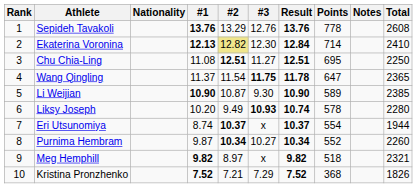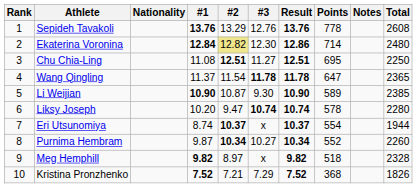 <table class="wikitable sortable" style="text-align:center">
 <tr>
 <th>Rank</th>
 <th>Athlete</th>
 <th>Nationality</th>
 <th>#1</th>
 <th>#2</th>
 <th>#3</th>
 <th>Result</th>
 <th>Points</th>
 <th>Notes</th>
 <th>Total</th>
 </tr>
 <tr>
 <td>1</td>
 <td align=left><a href='#'>Sepideh Tavakoli</a></td>
 <td align=left></td>
 <td><strong>13.76</strong></td>
 <td>13.29</td>
 <td>12.76</td>
 <td><strong>13.76</strong></td>
 <td>778</td>
 <td></td>
 <td>2608</td>
 </tr>
 <tr>
 <td>2</td>
 <td align=left><a href='#'>Ekaterina Voronina</a></td>
 <td align=left></td>
-<td><strong>12.13</strong></td>
+<td><strong>12.84</strong></td>
 <td style="background: khaki;">12.82</td>
 <td>12.30</td>
-<td><strong>12.84</strong></td>
+<td><strong>12.86</strong></td>
 <td>714</td>
 <td></td>
-<td>2410</td>
+<td>2480</td>
 </tr>
 <tr>
 <td>3</td>
 <td align=left><a href='#'>Chu Chia-Ling</a></td>
 <td align=left></td>
 <td>11.08</td>
 <td><strong>12.51</strong></td>
 <td>11.27</td>
 <td><strong>12.51</strong></td>
 <td>695</td>
 <td></td>
 <td>2250</td>
 </tr>
 <tr>
 <td>4</td>
 <td align=left><a href='#'>Wang Qingling</a></td>
 <td align=left></td>
 <td>11.37</td>
 <td>11.54</td>
-<td><strong>11.75</strong></td>
+<td><strong>11.78</strong></td>
 <td><strong>11.78</strong></td>
 <td>647</td>
 <td></td>
 <td>2365</td>
 </tr>
 <tr>
 <td>5</td>
 <td align=left><a href='#'>Li Weijian</a></td>
 <td align=left></td>
 <td><strong>10.90</strong></td>
 <td>10.87</td>
 <td>9.30</td>
 <td><strong>10.90</strong></td>
 <td>589</td>
 <td></td>
 <td>2385</td>
 </tr>
 <tr>
 <td>6</td>
 <td align=left><a href='#'>Liksy Joseph</a></td>
 <td align=left></td>
 <td>10.20</td>
-<td>9.49</td>
-<td><strong>10.93</strong></td>
+<td>9.47</td>
+<td><strong>10.74</strong></td>
 <td><strong>10.74</strong></td>
 <td>578</td>
 <td></td>
 <td>2280</td>
 </tr>
 <tr>
 <td>7</td>
 <td align=left><a href='#'>Eri Utsunomiya</a></td>
 <td align=left></td>
 <td>8.74</td>
 <td><strong>10.37</strong></td>
 <td>x</td>
 <td><strong>10.37</strong></td>
 <td>554</td>
 <td></td>
 <td>1944</td>
 </tr>
 <tr>
 <td>8</td>
 <td align=left><a href='#'>Purnima Hembram</a></td>
 <td align=left></td>
 <td>9.87</td>
 <td><strong>10.34</strong></td>
 <td>10.27</td>
 <td><strong>10.34</strong></td>
 <td>552</td>
 <td></td>
 <td>2260</td>
 </tr>
 <tr>
 <td>9</td>
 <td align=left><a href='#'>Meg Hemphill</a></td>
 <td align=left></td>
 <td><strong>9.82</strong></td>
 <td>8.97</td>
 <td>x</td>
 <td><strong>9.82</strong></td>
 <td>518</td>
 <td></td>
-<td>2321</td>
+<td>2328</td>
 </tr>
 <tr>
 <td>10</td>
 <td align=left>Kristina Pronzhenko</td>
 <td align=left></td>
 <td><strong>7.52</strong></td>
 <td>7.21</td>
 <td>7.29</td>
 <td><strong>7.52</strong></td>
 <td>368</td>
 <td></td>
 <td>1826</td>
 </tr>
 </table>
